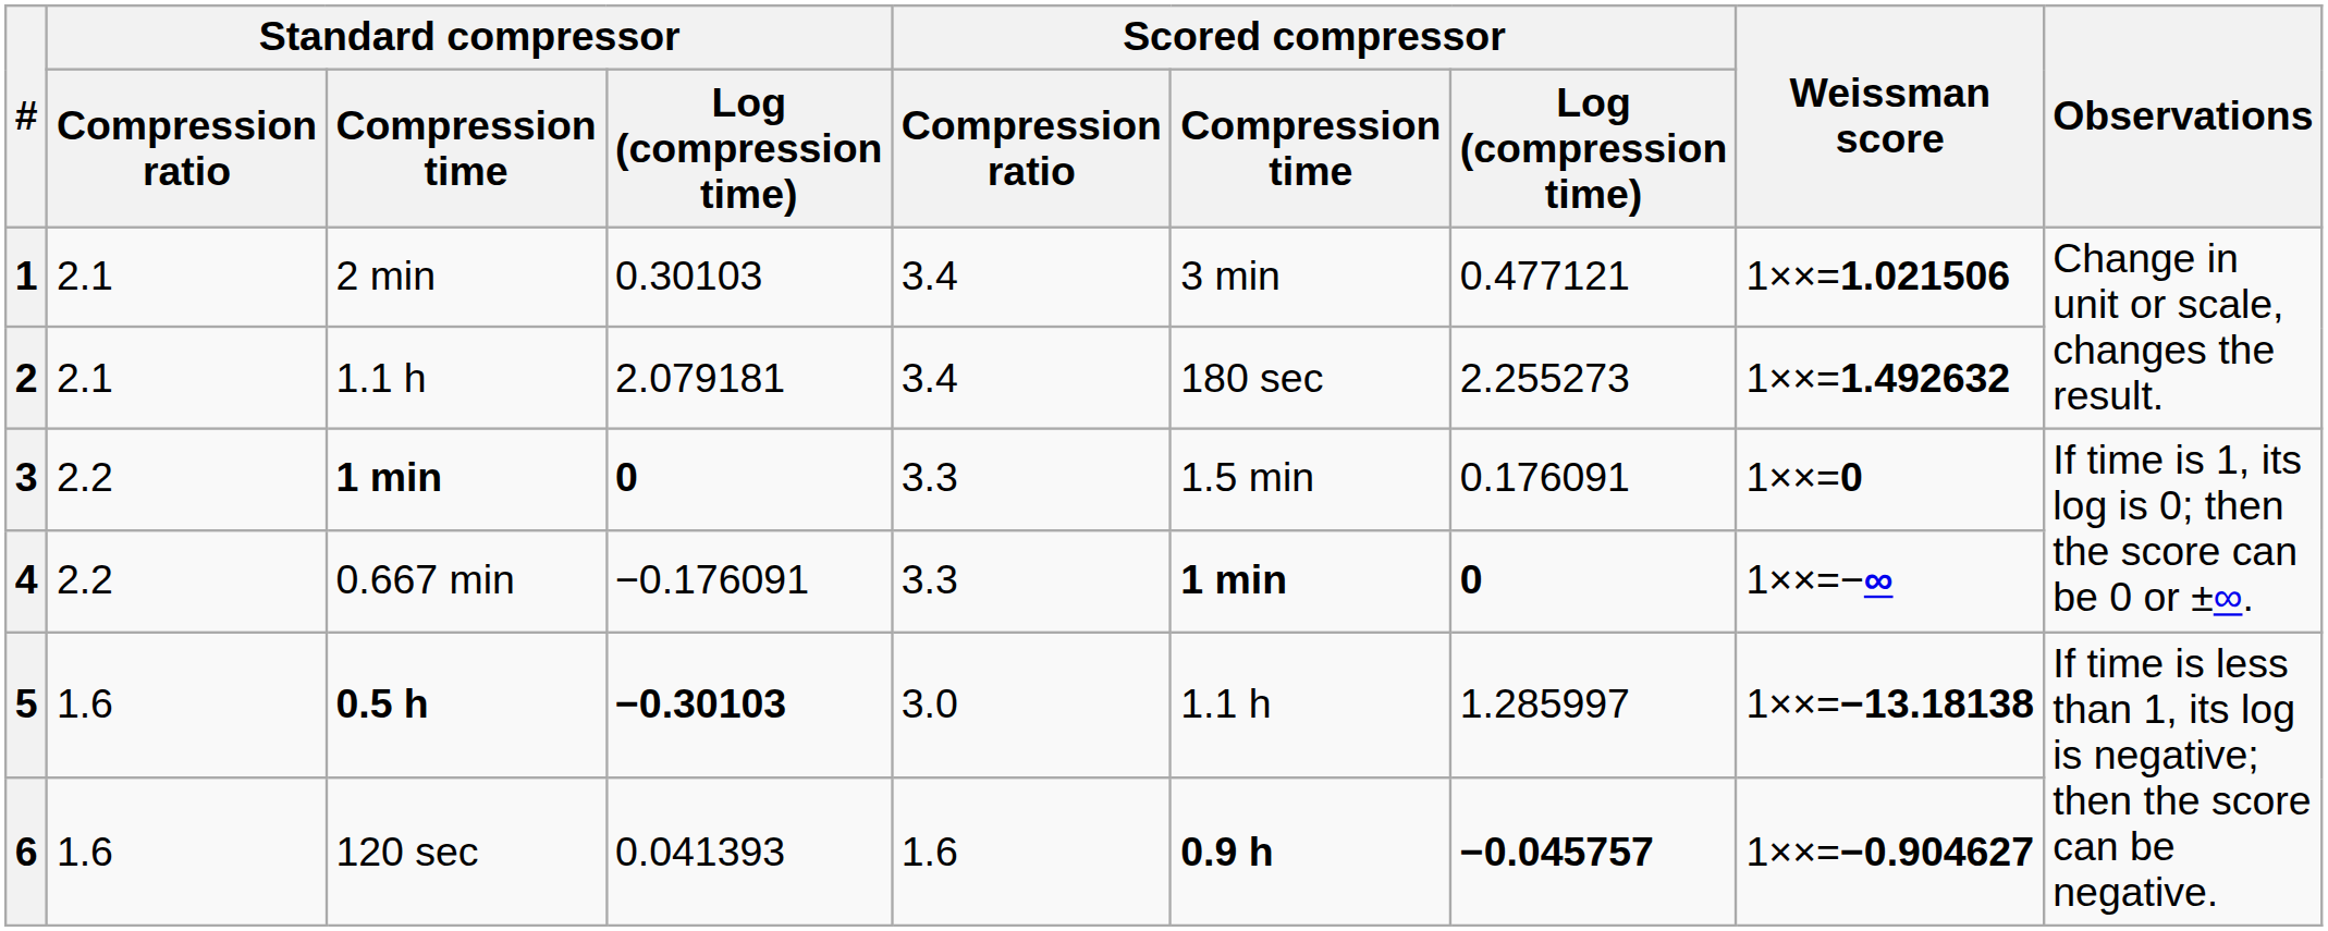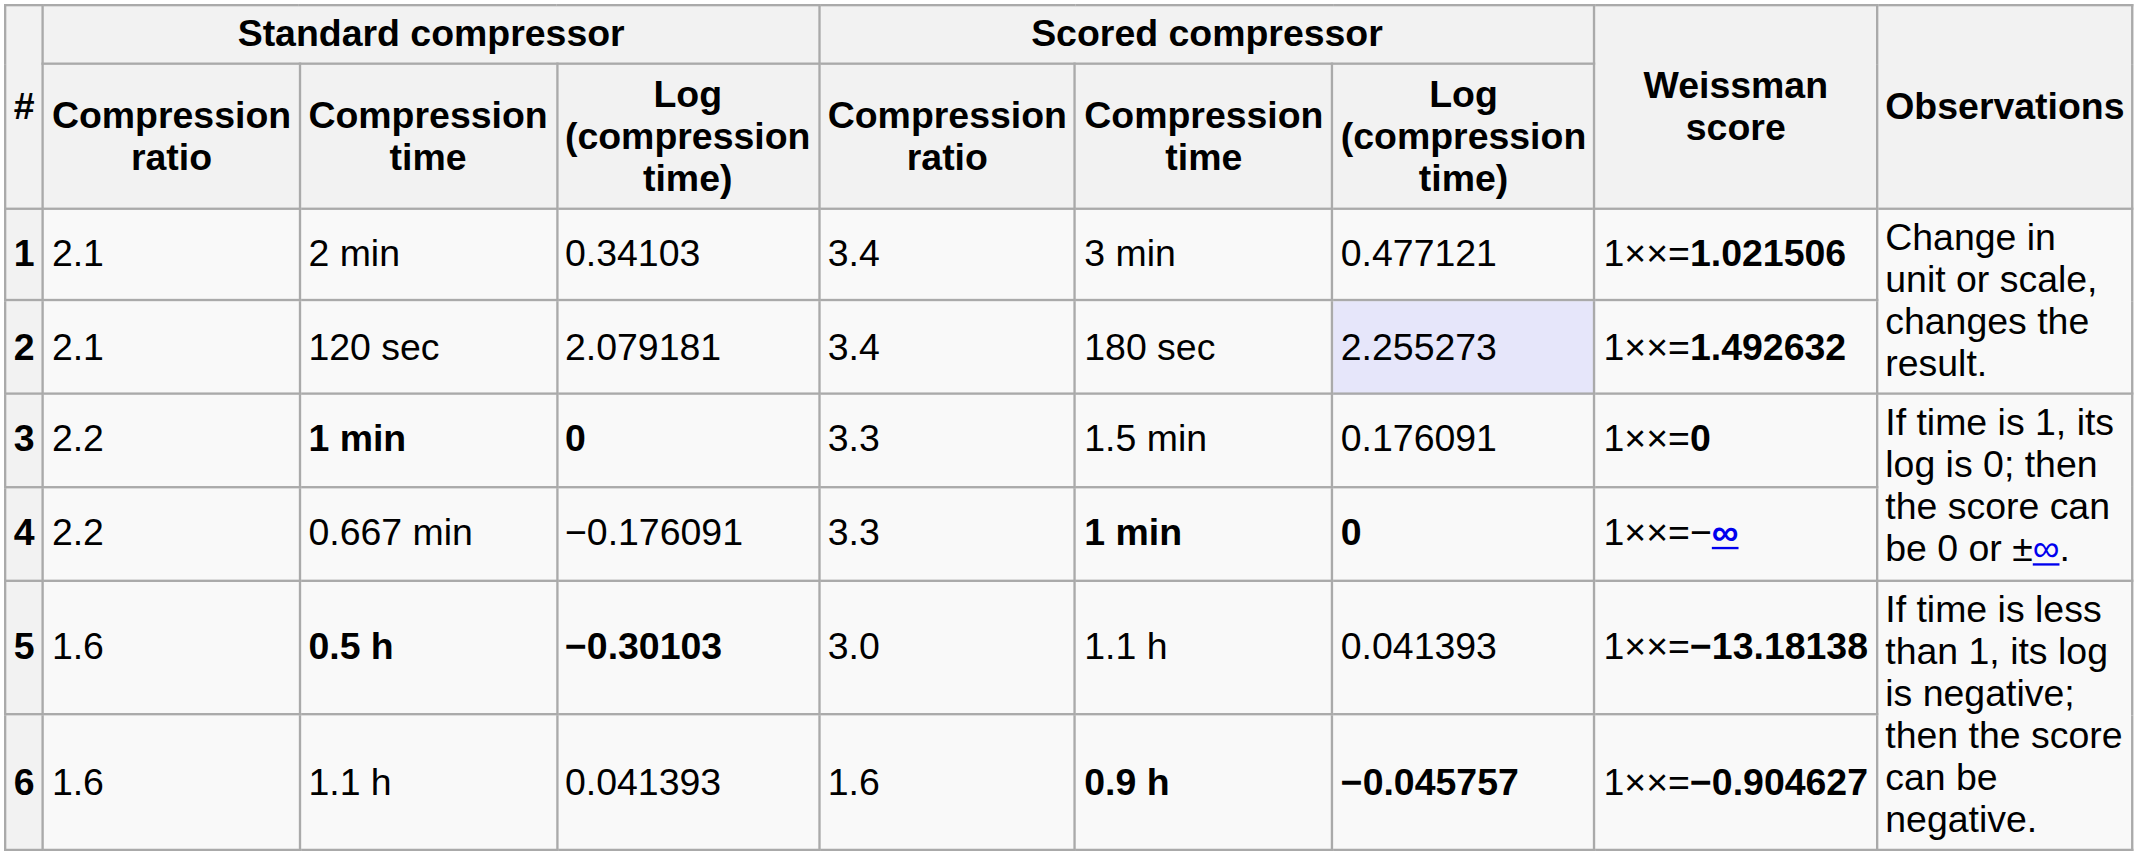 <table class="wikitable">
 <tr>
 <th rowspan="2">#</th>
 <th colspan="3">Standard compressor</th>
 <th colspan="3">Scored compressor</th>
 <th rowspan="2">Weissman score</th>
 <th rowspan="2">Observations</th>
 </tr>
 <tr>
 <th>Compression ratio</th>
 <th>Compression time</th>
 <th>Log (compression time)</th>
 <th>Compression ratio</th>
 <th>Compression time</th>
 <th>Log (compression time)</th>
 </tr>
 <tr>
 <th>1</th>
 <td>2.1</td>
 <td>2 min</td>
-<td>0.30103</td>
+<td>0.34103</td>
 <td>3.4</td>
 <td>3 min</td>
 <td>0.477121</td>
 <td>1××=<strong>1.021506</strong></td>
 <td rowspan="2">Change in unit or scale, changes the result.</td>
 </tr>
 <tr>
 <th>2</th>
 <td>2.1</td>
-<td>1.1 h</td>
+<td>120 sec</td>
 <td>2.079181</td>
 <td>3.4</td>
 <td>180 sec</td>
-<td>2.255273</td>
+<td style="background: lavender;">2.255273</td>
 <td>1××=<strong>1.492632</strong></td>
 </tr>
 <tr>
 <th>3</th>
 <td>2.2</td>
 <td><strong>1 min</strong></td>
 <td><strong>0</strong></td>
 <td>3.3</td>
 <td>1.5 min</td>
 <td>0.176091</td>
 <td>1××=<strong>0</strong></td>
 <td rowspan="2">If time is 1, its log is 0; then the score can be 0 or &pm;<a href='#'>∞</a>.</td>
 </tr>
 <tr>
 <th>4</th>
 <td>2.2</td>
 <td>0.667 min</td>
 <td>−0.176091</td>
 <td>3.3</td>
 <td><strong>1 min</strong></td>
 <td><strong>0</strong></td>
 <td>1××=−<strong><a href='#'>∞</a></strong></td>
 </tr>
 <tr>
 <th>5</th>
 <td>1.6</td>
 <td><strong>0.5 h</strong></td>
 <td><strong>−0.30103</strong></td>
 <td>3.0</td>
 <td>1.1 h</td>
-<td>1.285997</td>
+<td>0.041393</td>
 <td>1××=<strong>−13.18138</strong></td>
 <td rowspan="2">If time is less than 1, its log is negative; then the score can be negative.</td>
 </tr>
 <tr>
 <th>6</th>
 <td>1.6</td>
-<td>120 sec</td>
+<td>1.1 h</td>
 <td>0.041393</td>
 <td>1.6</td>
 <td><strong>0.9 h</strong></td>
 <td><strong>−0.045757</strong></td>
 <td>1××=<strong>−0.904627</strong></td>
 </tr>
 </table>
